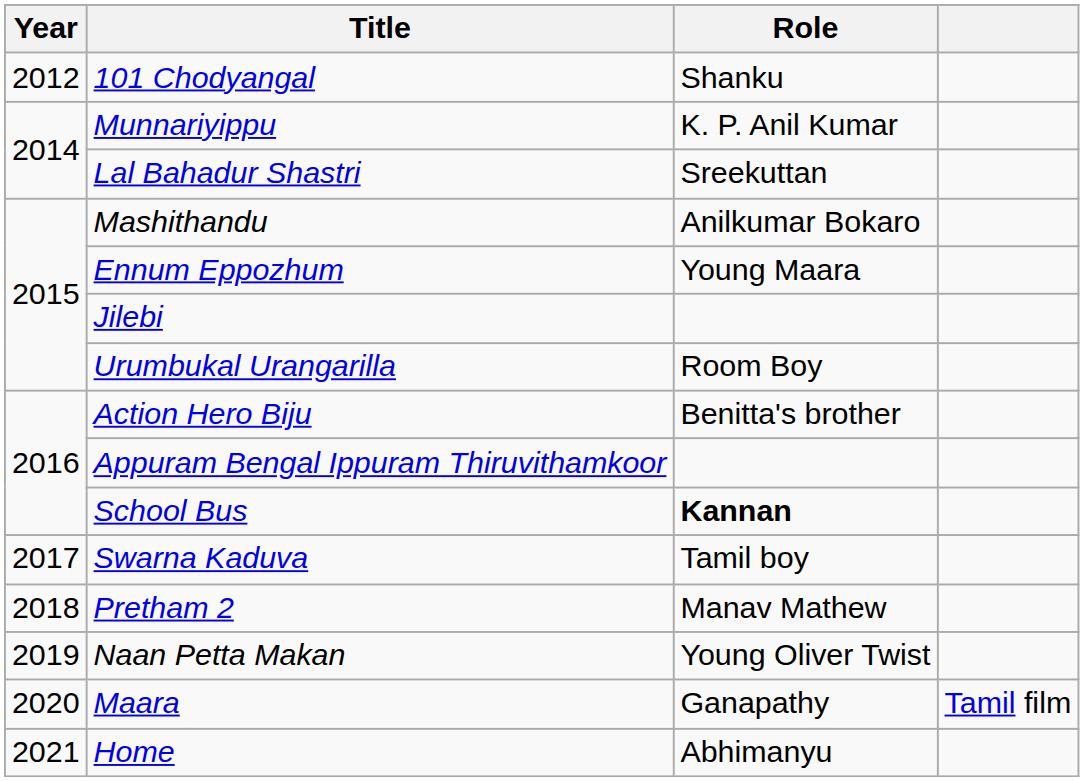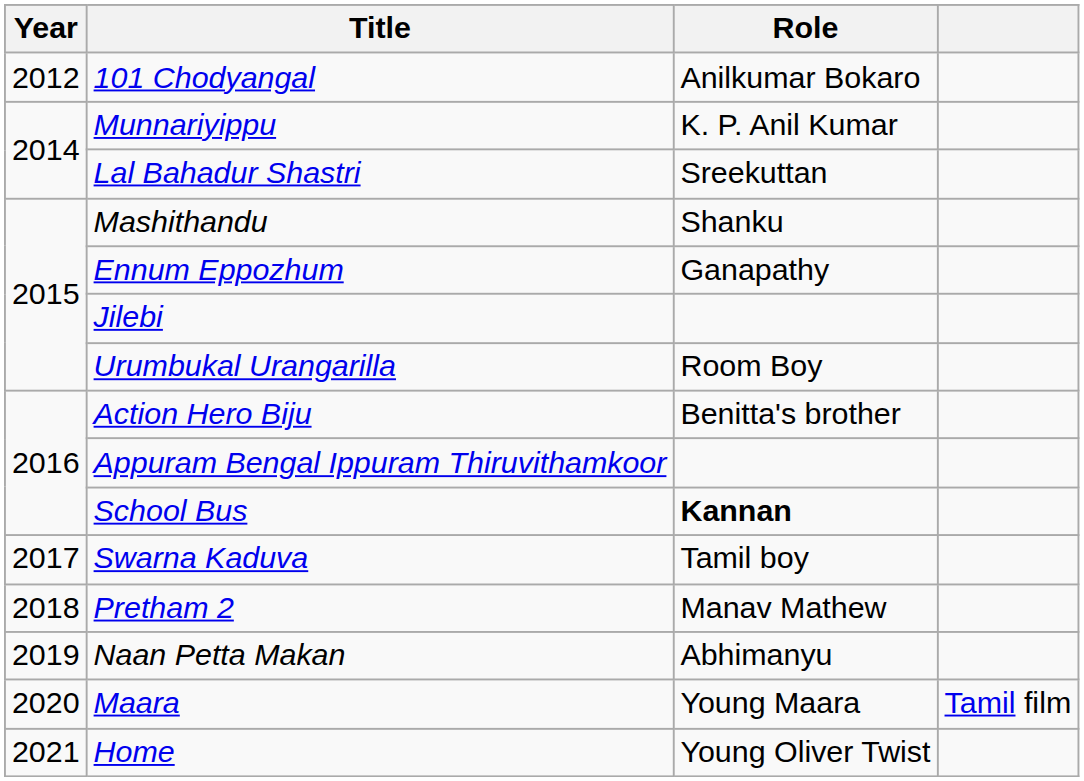 <table class="wikitable sortable plainrowheaders" style="text-align: centre;">
 <tr>
 <th scope="col">Year</th>
 <th scope="col">Title</th>
 <th scope="col">Role</th>
 <th></th>
 </tr>
 <tr>
 <td>2012</td>
 <td><em><a href='#'>101 Chodyangal</a></em></td>
-<td>Shanku</td>
+<td>Anilkumar Bokaro</td>
 <td></td>
 </tr>
 <tr>
 <td rowspan=2>2014</td>
 <td><em><a href='#'>Munnariyippu</a></em></td>
 <td>K. P. Anil Kumar</td>
 <td></td>
 </tr>
 <tr>
 <td><em><a href='#'>Lal Bahadur Shastri</a></em></td>
 <td>Sreekuttan</td>
 <td></td>
 </tr>
 <tr>
 <td rowspan="4">2015</td>
 <td><em>Mashithandu</em></td>
-<td>Anilkumar Bokaro</td>
+<td>Shanku</td>
 <td></td>
 </tr>
 <tr>
 <td><em><a href='#'>Ennum Eppozhum</a></em></td>
-<td>Young Maara</td>
+<td>Ganapathy</td>
 <td></td>
 </tr>
 <tr>
 <td><em><a href='#'>Jilebi</a></em></td>
 <td Village Boy></td>
 <td></td>
 </tr>
 <tr>
 <td><em><a href='#'>Urumbukal Urangarilla</a></em></td>
 <td>Room Boy</td>
 <td></td>
 </tr>
 <tr>
 <td rowspan="3">2016</td>
 <td><em><a href='#'>Action Hero Biju</a></em></td>
 <td>Benitta's brother</td>
 <td></td>
 </tr>
 <tr>
 <td><em><a href='#'>Appuram Bengal Ippuram Thiruvithamkoor</a></em></td>
 <td></td>
 <td></td>
 </tr>
 <tr>
 <td><em><a href='#'>School Bus</a></em></td>
 <td><strong>Kannan</strong></td>
 <td></td>
 </tr>
 <tr>
 <td>2017</td>
 <td><em><a href='#'>Swarna Kaduva</a></em></td>
 <td>Tamil boy</td>
 <td></td>
 </tr>
 <tr>
 <td>2018</td>
 <td><em><a href='#'>Pretham 2</a></em></td>
 <td>Manav Mathew</td>
 <td></td>
 </tr>
 <tr>
 <td>2019</td>
 <td><em>Naan Petta Makan</em></td>
-<td>Young  Oliver Twist</td>
+<td>Abhimanyu</td>
 <td></td>
 </tr>
 <tr>
 <td>2020</td>
 <td><em><a href='#'>Maara</a></em></td>
-<td>Ganapathy</td>
+<td>Young Maara</td>
 <td><a href='#'>Tamil</a> film</td>
 </tr>
 <tr>
 <td>2021</td>
 <td><em><a href='#'>Home</a></em></td>
-<td>Abhimanyu</td>
+<td>Young  Oliver Twist</td>
 <td></td>
 </tr>
 </table>
